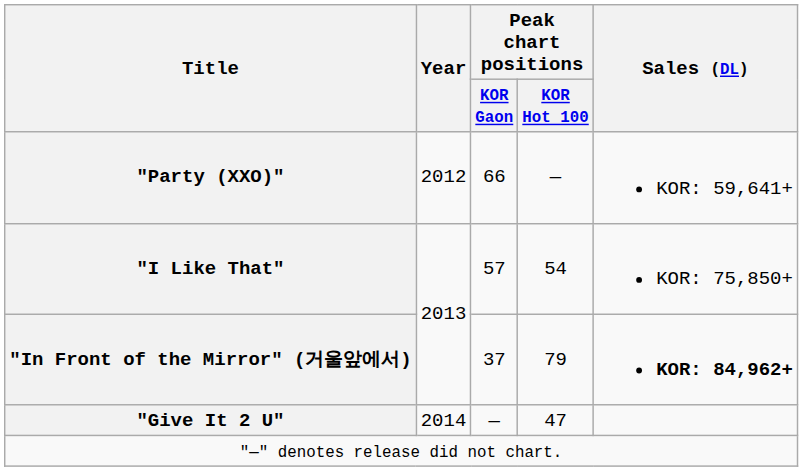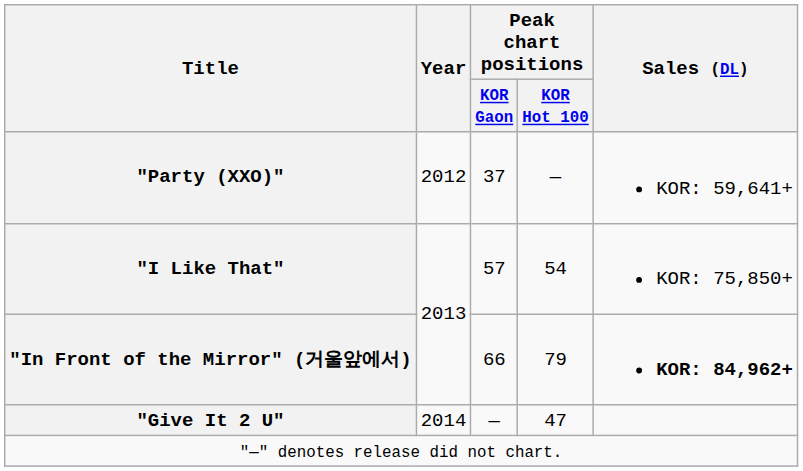 <table class="wikitable plainrowheaders" style="text-align:center;">
 <tr>
 <th scope="col" rowspan="2">Title</th>
 <th scope="col" rowspan="2">Year</th>
 <th colspan="2" scope="col" style="width:5em;">Peak chart positions</th>
 <th scope="col" rowspan="2">Sales <small>(<a href='#'>DL</a>)</small></th>
 </tr>
 <tr>
 <th><small><a href='#'>KOR<br>Gaon</a></small><br></th>
 <th><small><a href='#'>KOR<br>Hot 100</a></small><br></th>
 </tr>
 <tr>
 <th scope="row">"Party (XXO)"</th>
 <td>2012</td>
-<td>66</td>
+<td>37</td>
 <td>—</td>
 <td><br><ul><li>KOR: 59,641+</li></ul></td>
 </tr>
 <tr>
 <th scope="row">"I Like That"</th>
 <td rowspan="2">2013</td>
 <td>57</td>
 <td>54</td>
 <td><br><ul><li>KOR: 75,850+</li></ul></td>
 </tr>
 <tr>
 <th scope="row">"In Front of the Mirror" (거울앞에서)</th>
-<td>37</td>
+<td>66</td>
 <td>79</td>
 <td><strong><br><ul><li>KOR: 84,962+</li></ul></strong></td>
 </tr>
 <tr>
 <th scope="row">"Give It 2 U"</th>
 <td>2014</td>
 <td>—</td>
 <td>47</td>
 <td></td>
 </tr>
 <tr>
 <td colspan="5"><small>"—" denotes release did not chart.</small></td>
 </tr>
 </table>
